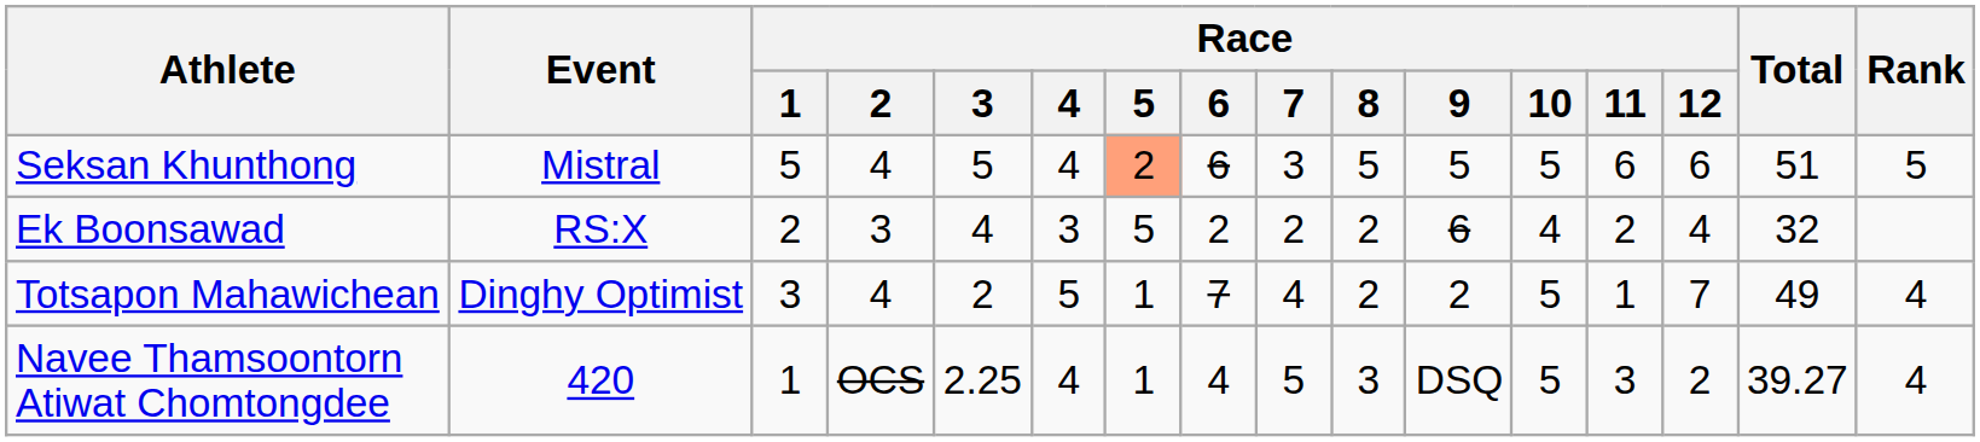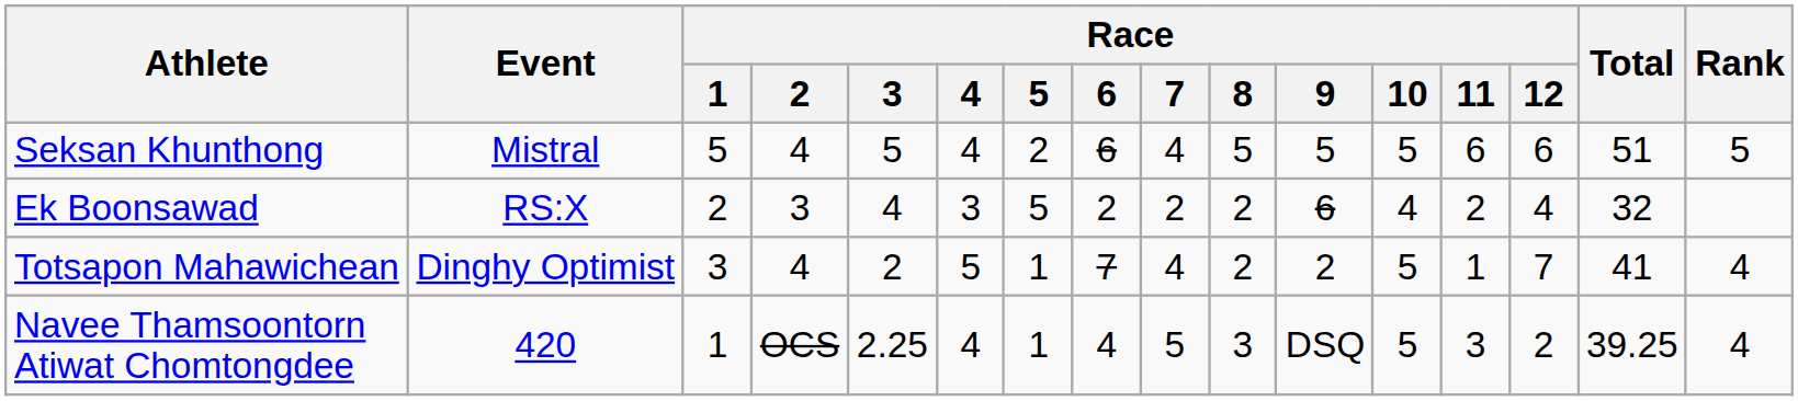 <table class="wikitable" style="font-size:90%; text-align:center">
 <tr>
 <th rowspan="2">Athlete</th>
 <th rowspan="2">Event</th>
 <th colspan="12">Race</th>
 <th rowspan="2">Total</th>
 <th rowspan="2">Rank</th>
 </tr>
 <tr>
 <th width=20>1</th>
 <th width=20>2</th>
 <th width=20>3</th>
 <th width=20>4</th>
 <th width=20>5</th>
 <th width=20>6</th>
 <th width=20>7</th>
 <th width=20>8</th>
 <th width=20>9</th>
 <th width=20>10</th>
 <th width=20>11</th>
 <th width=20>12</th>
 </tr>
 <tr>
 <td align="left"><a href='#'>Seksan Khunthong</a></td>
 <td><a href='#'>Mistral</a></td>
 <td>5</td>
 <td>4</td>
 <td>5</td>
 <td>4</td>
-<td style="background: lightsalmon;">2</td>
+<td>2</td>
 <td><s>6</s></td>
-<td>3</td>
+<td>4</td>
 <td>5</td>
 <td>5</td>
 <td>5</td>
 <td>6</td>
 <td>6</td>
 <td>51</td>
 <td>5</td>
 </tr>
 <tr>
 <td align="left"><a href='#'>Ek Boonsawad</a></td>
 <td><a href='#'>RS:X</a></td>
 <td>2</td>
 <td>3</td>
 <td>4</td>
 <td>3</td>
 <td>5</td>
 <td>2</td>
 <td>2</td>
 <td>2</td>
 <td><s>6</s></td>
 <td>4</td>
 <td>2</td>
 <td>4</td>
 <td>32</td>
 <td></td>
 </tr>
 <tr>
 <td align="left"><a href='#'>Totsapon Mahawichean</a></td>
 <td><a href='#'>Dinghy Optimist</a></td>
 <td>3</td>
 <td>4</td>
 <td>2</td>
 <td>5</td>
 <td>1</td>
 <td><s>7</s></td>
 <td>4</td>
 <td>2</td>
 <td>2</td>
 <td>5</td>
 <td>1</td>
 <td>7</td>
-<td>49</td>
+<td>41</td>
 <td>4</td>
 </tr>
 <tr>
 <td align="left"><a href='#'>Navee Thamsoontorn</a><br><a href='#'>Atiwat Chomtongdee</a></td>
 <td><a href='#'>420</a></td>
 <td>1</td>
 <td><s>OCS</s></td>
 <td>2.25</td>
 <td>4</td>
 <td>1</td>
 <td>4</td>
 <td>5</td>
 <td>3</td>
 <td>DSQ</td>
 <td>5</td>
 <td>3</td>
 <td>2</td>
-<td>39.27</td>
+<td>39.25</td>
 <td>4</td>
 </tr>
 </table>
